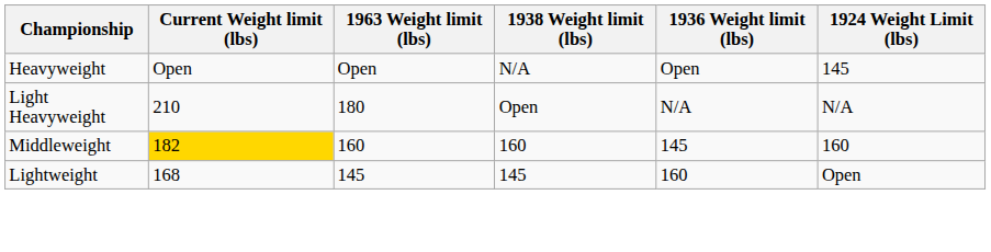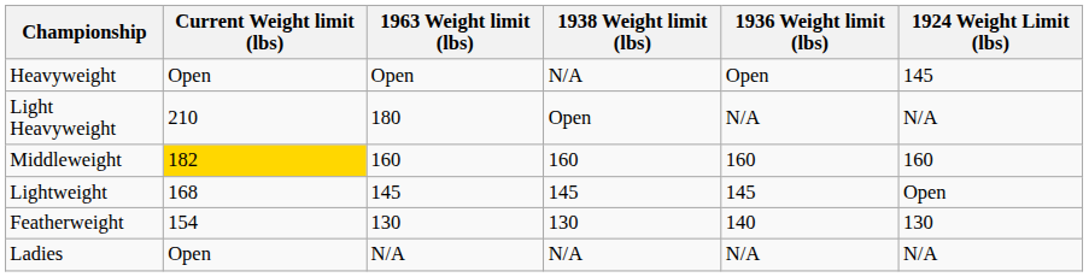 <table class="wikitable">
 <tr>
 <th>Championship</th>
 <th>Current Weight limit (lbs)</th>
 <th>1963 Weight limit (lbs)</th>
 <th>1938 Weight limit (lbs)</th>
 <th>1936 Weight limit (lbs)</th>
 <th>1924 Weight Limit (lbs)</th>
 </tr>
 <tr>
 <td>Heavyweight</td>
 <td>Open</td>
 <td>Open</td>
 <td>N/A</td>
 <td>Open</td>
 <td>145</td>
 </tr>
 <tr>
 <td>Light Heavyweight</td>
 <td>210</td>
 <td>180</td>
 <td>Open</td>
 <td>N/A</td>
 <td>N/A</td>
 </tr>
 <tr>
 <td>Middleweight</td>
 <td style="background: gold;">182</td>
 <td>160</td>
 <td>160</td>
-<td>145</td>
+<td>160</td>
 <td>160</td>
 </tr>
 <tr>
 <td>Lightweight</td>
 <td>168</td>
 <td>145</td>
 <td>145</td>
-<td>160</td>
+<td>145</td>
 <td>Open</td>
 </tr>
+<tr>
+<td>Featherweight</td>
+<td>154</td>
+<td>130</td>
+<td>130</td>
+<td>140</td>
+<td>130</td>
+</tr>
+<tr>
+<td>Ladies</td>
+<td>Open</td>
+<td>N/A</td>
+<td>N/A</td>
+<td>N/A</td>
+<td>N/A</td>
+</tr>
 </table>
